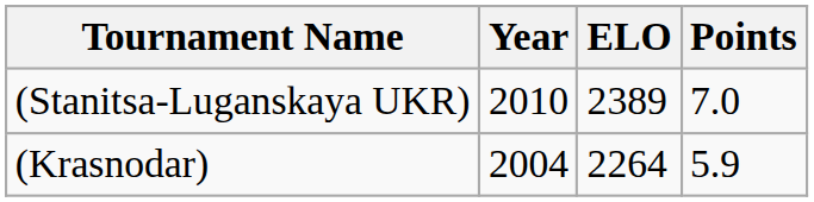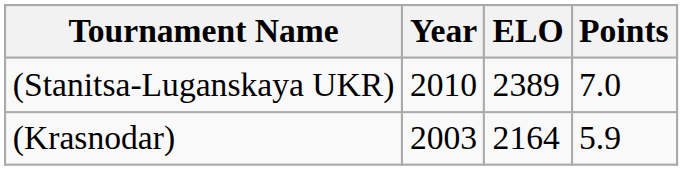 <table class="wikitable">
 <tr>
 <th>Tournament Name</th>
 <th>Year</th>
 <th>ELO</th>
 <th>Points</th>
 </tr>
 <tr>
 <td> (Stanitsa-Luganskaya UKR)</td>
 <td>2010</td>
 <td>2389</td>
 <td>7.0</td>
 </tr>
 <tr>
 <td> (Krasnodar)</td>
-<td>2004</td>
-<td>2264</td>
+<td>2003</td>
+<td>2164</td>
 <td>5.9</td>
 </tr>
 </table>
